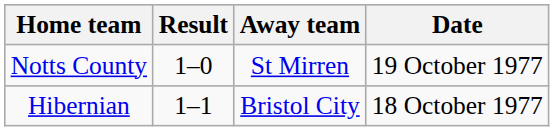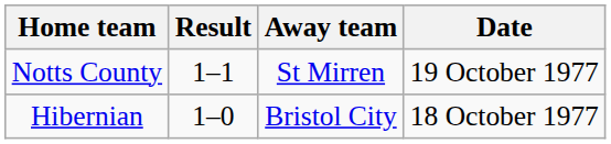 <table class="wikitable" style="text-align: center">
 <tr>
 <th>Home team</th>
 <th>Result</th>
 <th>Away team</th>
 <th>Date</th>
 </tr>
 <tr>
 <td><a href='#'>Notts County</a></td>
-<td>1–0</td>
+<td>1–1</td>
 <td><a href='#'>St Mirren</a></td>
 <td>19 October 1977</td>
 </tr>
 <tr>
 <td><a href='#'>Hibernian</a></td>
-<td>1–1</td>
+<td>1–0</td>
 <td><a href='#'>Bristol City</a></td>
 <td>18 October 1977</td>
 </tr>
 </table>
